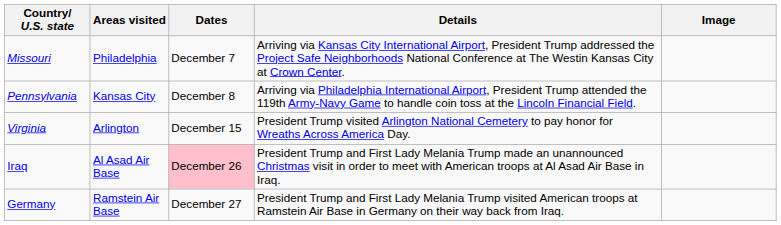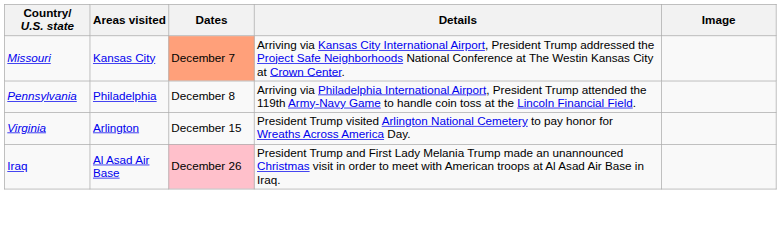 <table class="wikitable" style="margin: 1em auto 1em auto">
 <tr>
 <th width=110>Country/<br><em>U.S. state</em></th>
 <th width=100>Areas visited</th>
 <th width=110>Dates</th>
 <th width=550>Details</th>
 <th width=150>Image</th>
 </tr>
 <tr>
 <td> <em><a href='#'>Missouri</a></em></td>
-<td><a href='#'>Philadelphia</a></td>
-<td>December 7</td>
+<td><a href='#'>Kansas City</a></td>
+<td style="background: lightsalmon;">December 7</td>
 <td>Arriving via <a href='#'>Kansas City International Airport</a>, President Trump addressed the <a href='#'>Project Safe Neighborhoods</a> National Conference at The Westin Kansas City at <a href='#'>Crown Center</a>.</td>
 <td></td>
 </tr>
 <tr>
 <td> <em><a href='#'>Pennsylvania</a></em></td>
-<td><a href='#'>Kansas City</a></td>
+<td><a href='#'>Philadelphia</a></td>
 <td>December 8</td>
 <td>Arriving via <a href='#'>Philadelphia International Airport</a>, President Trump attended the 119th <a href='#'>Army-Navy Game</a> to handle coin toss at the <a href='#'>Lincoln Financial Field</a>.</td>
 <td></td>
 </tr>
 <tr>
 <td> <em><a href='#'>Virginia</a></em></td>
 <td><a href='#'>Arlington</a></td>
 <td>December 15</td>
 <td>President Trump visited <a href='#'>Arlington National Cemetery</a> to pay honor for <a href='#'>Wreaths Across America</a> Day.</td>
 <td></td>
 </tr>
 <tr>
 <td> <a href='#'>Iraq</a></td>
 <td><a href='#'>Al Asad Air Base</a></td>
 <td style="background: pink;">December 26</td>
 <td>President Trump and First Lady Melania Trump made an unannounced <a href='#'>Christmas</a> visit in order to meet with American troops at Al Asad Air Base in Iraq.</td>
 <td></td>
 </tr>
-<tr>
-<td> <a href='#'>Germany</a></td>
-<td><a href='#'>Ramstein Air Base</a></td>
-<td>December 27</td>
-<td>President Trump and First Lady Melania Trump visited American troops at Ramstein Air Base in Germany on their way back from Iraq.</td>
-<td></td>
-</tr>
 </table>
